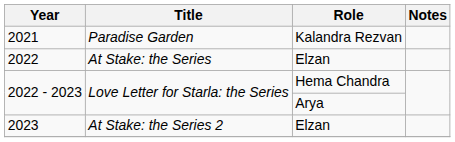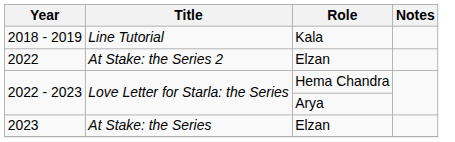 <table class="wikitable unsortable">
 <tr>
 <th>Year</th>
 <th>Title</th>
 <th>Role</th>
 <th>Notes</th>
 </tr>
 <tr>
-<td>2021</td>
-<td><em>Paradise Garden</em></td>
-<td>Kalandra Rezvan</td>
+<td>2018 - 2019</td>
+<td><em>Line Tutorial</em></td>
+<td>Kala</td>
 <td></td>
 </tr>
 <tr>
 <td>2022</td>
-<td><em>At Stake: the Series</em></td>
+<td><em>At Stake: the Series 2</em></td>
 <td>Elzan</td>
 <td></td>
 </tr>
 <tr>
 <td rowspan="2">2022 - 2023</td>
 <td rowspan="2"><em>Love Letter for Starla: the Series</em></td>
 <td>Hema Chandra</td>
 <td rowspan="2"></td>
 </tr>
 <tr>
 <td>Arya</td>
 </tr>
 <tr>
 <td>2023</td>
-<td><em>At Stake: the Series 2</em></td>
+<td><em>At Stake: the Series</em></td>
 <td>Elzan</td>
 <td></td>
 </tr>
 <tr>
 </tr>
 </table>
